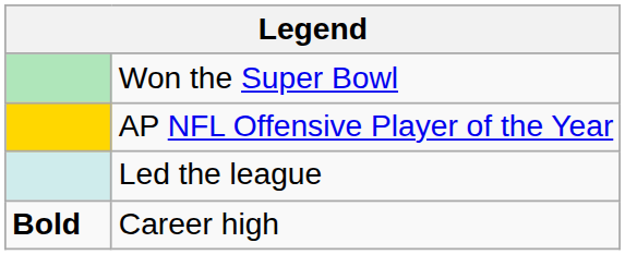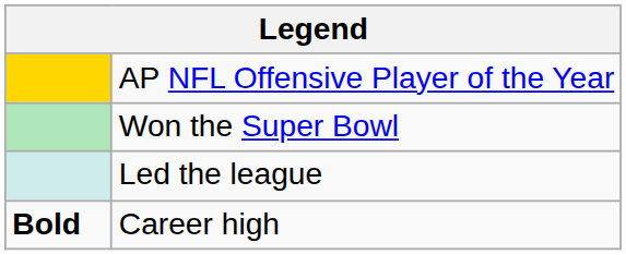 <table class="wikitable">
 <tr>
 <th colspan="2">Legend</th>
 </tr>
 <tr>
+<td style="background:#ffd700; width:3em;"></td>
+<td>AP <a href='#'>NFL Offensive Player of the Year</a></td>
+</tr>
+<tr>
 <td style="background:#afe6ba; width:3em;"></td>
 <td>Won the <a href='#'>Super Bowl</a></td>
-</tr>
-<tr>
-<td style="background:#ffd700; width:3em;"></td>
-<td>AP <a href='#'>NFL Offensive Player of the Year</a></td>
 </tr>
 <tr>
 <td style="background:#cfecec; width:3em;"></td>
 <td>Led the league</td>
 </tr>
 <tr>
 <td><strong>Bold</strong></td>
 <td>Career high</td>
 </tr>
 </table>
